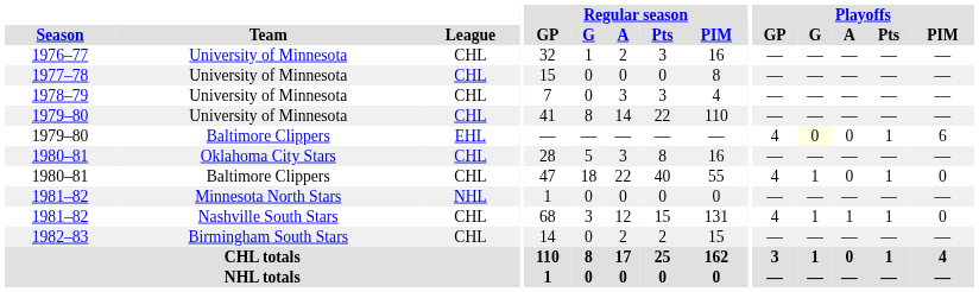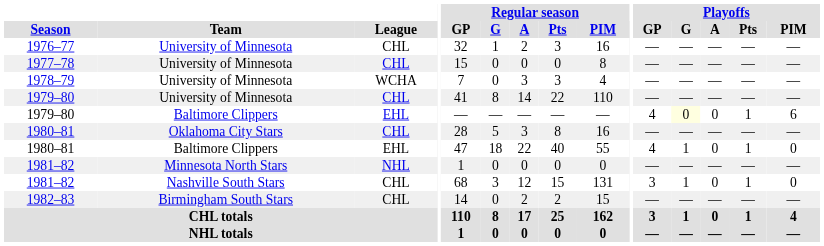 <table border="0" cellpadding="1" cellspacing="0" style="text-align:center; width:60em">
 <tr bgcolor="#e0e0e0">
 <th colspan="3" bgcolor="#ffffff"></th>
 <th rowspan="100" bgcolor="#ffffff"></th>
 <th colspan="5"><a href='#'>Regular season</a></th>
 <th rowspan="100" bgcolor="#ffffff"></th>
 <th colspan="5"><a href='#'>Playoffs</a></th>
 </tr>
 <tr bgcolor="#e0e0e0">
 <th><a href='#'>Season</a></th>
 <th>Team</th>
 <th>League</th>
 <th>GP</th>
 <th><a href='#'>G</a></th>
 <th><a href='#'>A</a></th>
 <th><a href='#'>Pts</a></th>
 <th><a href='#'>PIM</a></th>
 <th>GP</th>
 <th>G</th>
 <th>A</th>
 <th>Pts</th>
 <th>PIM</th>
 </tr>
 <tr>
 <td><a href='#'>1976–77</a></td>
 <td><a href='#'>University of Minnesota</a></td>
 <td>CHL</td>
 <td>32</td>
 <td>1</td>
 <td>2</td>
 <td>3</td>
 <td>16</td>
 <td>—</td>
 <td>—</td>
 <td>—</td>
 <td>—</td>
 <td>—</td>
 </tr>
 <tr bgcolor="#f0f0f0">
 <td><a href='#'>1977–78</a></td>
 <td>University of Minnesota</td>
 <td><a href='#'>CHL</a></td>
 <td>15</td>
 <td>0</td>
 <td>0</td>
 <td>0</td>
 <td>8</td>
 <td>—</td>
 <td>—</td>
 <td>—</td>
 <td>—</td>
 <td>—</td>
 </tr>
 <tr>
 <td><a href='#'>1978–79</a></td>
 <td>University of Minnesota</td>
-<td>CHL</td>
+<td>WCHA</td>
 <td>7</td>
 <td>0</td>
 <td>3</td>
 <td>3</td>
 <td>4</td>
 <td>—</td>
 <td>—</td>
 <td>—</td>
 <td>—</td>
 <td>—</td>
 </tr>
 <tr bgcolor="#f0f0f0">
 <td><a href='#'>1979–80</a></td>
 <td>University of Minnesota</td>
 <td><a href='#'>CHL</a></td>
 <td>41</td>
 <td>8</td>
 <td>14</td>
 <td>22</td>
 <td>110</td>
 <td>—</td>
 <td>—</td>
 <td>—</td>
 <td>—</td>
 <td>—</td>
 </tr>
 <tr>
 <td>1979–80</td>
 <td><a href='#'>Baltimore Clippers</a></td>
 <td><a href='#'>EHL</a></td>
 <td>—</td>
 <td>—</td>
 <td>—</td>
 <td>—</td>
 <td>—</td>
 <td>4</td>
 <td style="background: lightyellow;">0</td>
 <td>0</td>
 <td>1</td>
 <td>6</td>
 </tr>
 <tr bgcolor="#f0f0f0">
 <td><a href='#'>1980–81</a></td>
 <td><a href='#'>Oklahoma City Stars</a></td>
 <td><a href='#'>CHL</a></td>
 <td>28</td>
 <td>5</td>
 <td>3</td>
 <td>8</td>
 <td>16</td>
 <td>—</td>
 <td>—</td>
 <td>—</td>
 <td>—</td>
 <td>—</td>
 </tr>
 <tr>
 <td>1980–81</td>
 <td>Baltimore Clippers</td>
-<td>CHL</td>
+<td>EHL</td>
 <td>47</td>
 <td>18</td>
 <td>22</td>
 <td>40</td>
 <td>55</td>
 <td>4</td>
 <td>1</td>
 <td>0</td>
 <td>1</td>
 <td>0</td>
 </tr>
 <tr bgcolor="#f0f0f0">
 <td><a href='#'>1981–82</a></td>
 <td><a href='#'>Minnesota North Stars</a></td>
 <td><a href='#'>NHL</a></td>
 <td>1</td>
 <td>0</td>
 <td>0</td>
 <td>0</td>
 <td>0</td>
 <td>—</td>
 <td>—</td>
 <td>—</td>
 <td>—</td>
 <td>—</td>
 </tr>
 <tr>
 <td><a href='#'>1981–82</a></td>
 <td><a href='#'>Nashville South Stars</a></td>
 <td>CHL</td>
 <td>68</td>
 <td>3</td>
 <td>12</td>
 <td>15</td>
 <td>131</td>
-<td>4</td>
+<td>3</td>
 <td>1</td>
-<td>1</td>
+<td>0</td>
 <td>1</td>
 <td>0</td>
 </tr>
 <tr bgcolor="#f0f0f0">
 <td><a href='#'>1982–83</a></td>
 <td><a href='#'>Birmingham South Stars</a></td>
 <td>CHL</td>
 <td>14</td>
 <td>0</td>
 <td>2</td>
 <td>2</td>
 <td>15</td>
 <td>—</td>
 <td>—</td>
 <td>—</td>
 <td>—</td>
 <td>—</td>
 </tr>
 <tr bgcolor="#e0e0e0">
 <th colspan="3">CHL totals</th>
 <th>110</th>
 <th>8</th>
 <th>17</th>
 <th>25</th>
 <th>162</th>
 <th>3</th>
 <th>1</th>
 <th>0</th>
 <th>1</th>
 <th>4</th>
 </tr>
 <tr bgcolor="#e0e0e0">
 <th colspan="3">NHL totals</th>
 <th>1</th>
 <th>0</th>
 <th>0</th>
 <th>0</th>
 <th>0</th>
 <th>—</th>
 <th>—</th>
 <th>—</th>
 <th>—</th>
 <th>—</th>
 </tr>
 </table>
